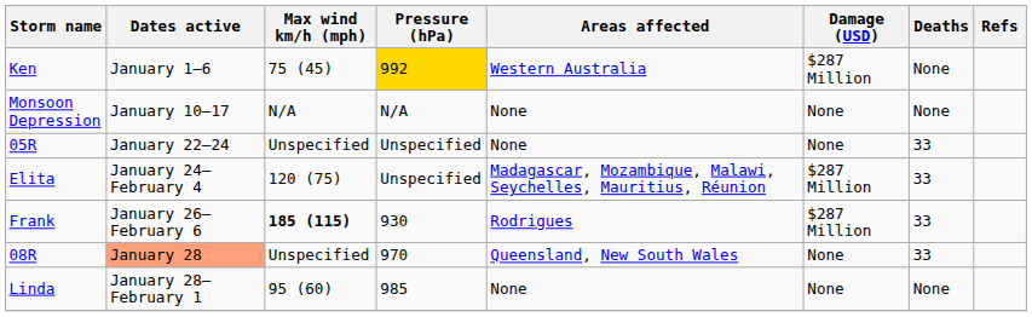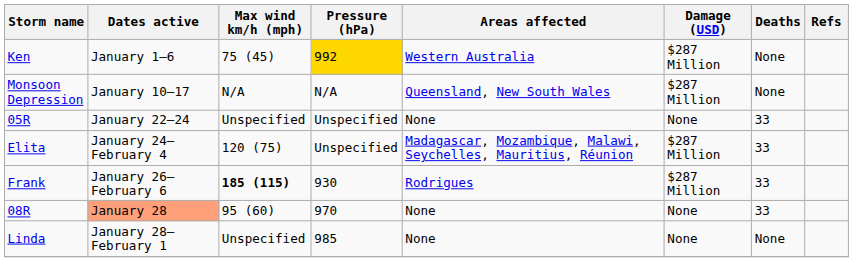 <table class="wikitable sortable">
 <tr>
 <th width="5%">Storm name</th>
 <th width="15%">Dates active</th>
 <th width="10%">Max wind<br>km/h (mph)</th>
 <th width="5%">Pressure<br>(hPa)</th>
 <th width="30%">Areas affected</th>
 <th width="10%">Damage<br>(<a href='#'>USD</a>)</th>
 <th width="5%">Deaths</th>
 <th width="5%">Refs</th>
 </tr>
 <tr>
 <td><a href='#'>Ken</a></td>
 <td>January 1–6</td>
 <td>75 (45)</td>
 <td style="background: gold;">992</td>
 <td><a href='#'>Western Australia</a></td>
 <td>$287 Million</td>
 <td>None</td>
 <td></td>
 </tr>
 <tr>
 <td><a href='#'>Monsoon Depression</a></td>
 <td>January 10–17</td>
 <td>N/A</td>
 <td>N/A</td>
-<td>None</td>
-<td>None</td>
+<td><a href='#'>Queensland</a>, <a href='#'>New South Wales</a></td>
+<td>$287 Million</td>
 <td>None</td>
 <td></td>
 </tr>
 <tr>
 <td><a href='#'>05R</a></td>
 <td>January 22–24</td>
 <td>Unspecified</td>
 <td>Unspecified</td>
 <td>None</td>
 <td>None</td>
 <td>33</td>
 <td></td>
 </tr>
 <tr>
 <td><a href='#'>Elita</a></td>
 <td>January 24–February 4</td>
 <td>120 (75)</td>
 <td>Unspecified</td>
 <td><a href='#'>Madagascar</a>, <a href='#'>Mozambique</a>, <a href='#'>Malawi</a>, <a href='#'>Seychelles</a>, <a href='#'>Mauritius</a>, <a href='#'>Réunion</a></td>
 <td>$287 Million</td>
 <td>33</td>
 <td></td>
 </tr>
 <tr>
 <td><a href='#'>Frank</a></td>
 <td>January 26–February 6</td>
 <td><strong>185 (115)</strong></td>
 <td>930</td>
 <td><a href='#'>Rodrigues</a></td>
 <td>$287 Million</td>
 <td>33</td>
 <td></td>
 </tr>
 <tr>
 <td><a href='#'>08R</a></td>
 <td style="background: lightsalmon;">January 28</td>
-<td>Unspecified</td>
+<td>95 (60)</td>
 <td>970</td>
-<td><a href='#'>Queensland</a>, <a href='#'>New South Wales</a></td>
+<td>None</td>
 <td>None</td>
 <td>33</td>
 <td></td>
 </tr>
 <tr>
 <td><a href='#'>Linda</a></td>
 <td>January 28–February 1</td>
-<td>95 (60)</td>
+<td>Unspecified</td>
 <td>985</td>
 <td>None</td>
 <td>None</td>
 <td>None</td>
 <td></td>
 </tr>
 <tr>
 </tr>
 </table>
